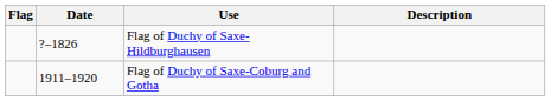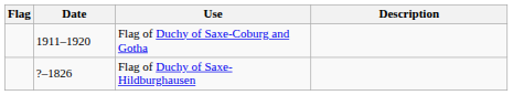 <table class="wikitable">
 <tr>
 <th>Flag</th>
 <th style="width:100px">Date</th>
 <th style="width:250px">Use</th>
 <th style="width:250px">Description</th>
 </tr>
 <tr>
 <td></td>
+<td>1911–1920</td>
+<td>Flag of <a href='#'>Duchy of Saxe-Coburg and Gotha</a></td>
+<td></td>
+</tr>
+<tr>
+<td></td>
 <td>?–1826</td>
 <td>Flag of <a href='#'>Duchy of Saxe-Hildburghausen</a></td>
 <td></td>
 </tr>
-<tr>
-<td></td>
-<td>1911–1920</td>
-<td>Flag of <a href='#'>Duchy of Saxe-Coburg and Gotha</a></td>
-<td></td>
-</tr>
 </table>
